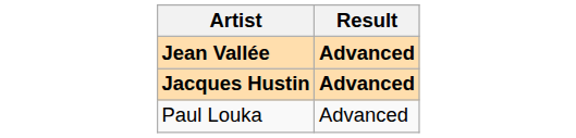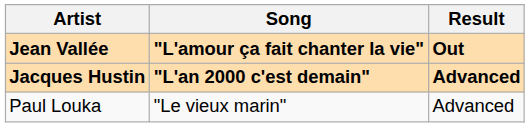 <table class="sortable wikitable" style="margin: 1em auto 1em auto; text-align:left">
 <tr bgcolor="#CCCCCC">
 <th>Artist</th>
+<th>Song</th>
 <th>Result</th>
 </tr>
 <tr style="font-weight:bold; background:navajowhite;">
 <td align="left">Jean Vallée</td>
-<td>Advanced</td>
+<td align="left">"L'amour ça fait chanter la vie"</td>
+<td>Out</td>
 </tr>
 <tr style="font-weight:bold; background:navajowhite;">
 <td align="left">Jacques Hustin</td>
+<td align="left">"L'an 2000 c'est demain"</td>
 <td>Advanced</td>
 </tr>
 <tr>
 <td align="left">Paul Louka</td>
+<td align="left">"Le vieux marin"</td>
 <td>Advanced</td>
 </tr>
 </table>
